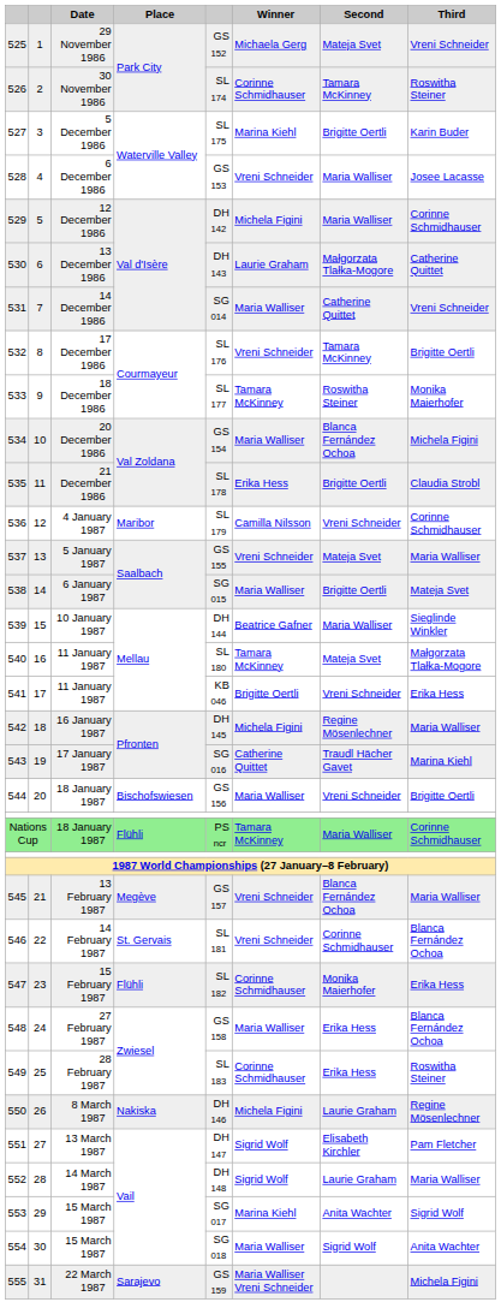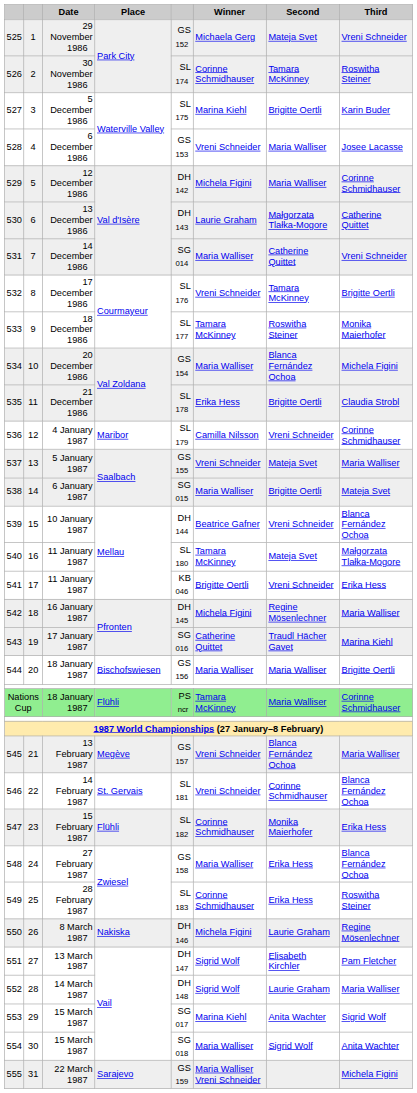 <table class="wikitable plainrowheaders" style="background:#fff; font-size:86%; line-height:16px; border:grey solid 1px; border-collapse:collapse;">
 <tr style="background:#ccc; text-align:center;">
 <td align="center" width="13"></td>
 <td align="center" width="40"></td>
 <td align="center" width="120"><strong>Date</strong></td>
 <td align="center" width="180"><strong>Place</strong></td>
 <td align="center" width="42"></td>
 <td align="center" width="185"><strong>Winner</strong></td>
 <td align="center" width="185"><strong>Second</strong></td>
 <td align="center" width="185"><strong>Third</strong></td>
 </tr>
 <tr bgcolor="#EFEFEF">
 <td align=center>525</td>
 <td align=center>1</td>
 <td align=right>29 November 1986  </td>
 <td rowspan=2> <a href='#'>Park City</a></td>
 <td align=right>GS <sub>152</sub> </td>
 <td> <a href='#'>Michaela Gerg</a></td>
 <td> <a href='#'>Mateja Svet</a></td>
 <td> <a href='#'>Vreni Schneider</a></td>
 </tr>
 <tr bgcolor="#EFEFEF">
 <td align=center>526</td>
 <td align=center>2</td>
 <td align=right>30 November 1986  </td>
 <td align=right>SL <sub>174</sub> </td>
 <td> <a href='#'>Corinne Schmidhauser</a></td>
 <td> <a href='#'>Tamara McKinney</a></td>
 <td> <a href='#'>Roswitha Steiner</a></td>
 </tr>
 <tr>
 <td align=center>527</td>
 <td align=center>3</td>
 <td align=right>5 December 1986  </td>
 <td rowspan=2> <a href='#'>Waterville Valley</a></td>
 <td align=right>SL <sub>175</sub> </td>
 <td> <a href='#'>Marina Kiehl</a></td>
 <td> <a href='#'>Brigitte Oertli</a></td>
 <td> <a href='#'>Karin Buder</a></td>
 </tr>
 <tr>
 <td align=center>528</td>
 <td align=center>4</td>
 <td align=right>6 December 1986  </td>
 <td align=right>GS <sub>153</sub> </td>
 <td> <a href='#'>Vreni Schneider</a></td>
 <td> <a href='#'>Maria Walliser</a></td>
 <td> <a href='#'>Josee Lacasse</a></td>
 </tr>
 <tr bgcolor="#EFEFEF">
 <td align=center>529</td>
 <td align=center>5</td>
 <td align=right>12 December 1986  </td>
 <td rowspan=3> <a href='#'>Val d'Isère</a></td>
 <td align=right>DH <sub>142</sub> </td>
 <td> <a href='#'>Michela Figini</a></td>
 <td> <a href='#'>Maria Walliser</a></td>
 <td> <a href='#'>Corinne Schmidhauser</a></td>
 </tr>
 <tr bgcolor="#EFEFEF">
 <td align=center>530</td>
 <td align=center>6</td>
 <td align=right>13 December 1986  </td>
 <td align=right>DH <sub>143</sub> </td>
 <td> <a href='#'>Laurie Graham</a></td>
 <td> <a href='#'>Małgorzata Tlałka-Mogore</a></td>
 <td> <a href='#'>Catherine Quittet</a></td>
 </tr>
 <tr bgcolor="#EFEFEF">
 <td align=center>531</td>
 <td align=center>7</td>
 <td align=right>14 December 1986  </td>
 <td align=right>SG <sub>014</sub> </td>
 <td> <a href='#'>Maria Walliser</a></td>
 <td> <a href='#'>Catherine Quittet</a></td>
 <td> <a href='#'>Vreni Schneider</a></td>
 </tr>
 <tr>
 <td align=center>532</td>
 <td align=center>8</td>
 <td align=right>17 December 1986  </td>
 <td rowspan=2> <a href='#'>Courmayeur</a></td>
 <td align=right>SL <sub>176</sub> </td>
 <td> <a href='#'>Vreni Schneider</a></td>
 <td> <a href='#'>Tamara McKinney</a></td>
 <td> <a href='#'>Brigitte Oertli</a></td>
 </tr>
 <tr>
 <td align=center>533</td>
 <td align=center>9</td>
 <td align=right>18 December 1986  </td>
 <td align=right>SL <sub>177</sub> </td>
 <td> <a href='#'>Tamara McKinney</a></td>
 <td> <a href='#'>Roswitha Steiner</a></td>
 <td> <a href='#'>Monika Maierhofer</a></td>
 </tr>
 <tr bgcolor="#EFEFEF">
 <td align=center>534</td>
 <td align=center>10</td>
 <td align=right>20 December 1986  </td>
 <td rowspan=2> <a href='#'>Val Zoldana</a></td>
 <td align=right>GS <sub>154</sub> </td>
 <td> <a href='#'>Maria Walliser</a></td>
 <td> <a href='#'>Blanca Fernández Ochoa</a></td>
 <td> <a href='#'>Michela Figini</a></td>
 </tr>
 <tr bgcolor="#EFEFEF">
 <td align=center>535</td>
 <td align=center>11</td>
 <td align=right>21 December 1986  </td>
 <td align=right>SL <sub>178</sub> </td>
 <td> <a href='#'>Erika Hess</a></td>
 <td> <a href='#'>Brigitte Oertli</a></td>
 <td> <a href='#'>Claudia Strobl</a></td>
 </tr>
 <tr>
 <td align=center>536</td>
 <td align=center>12</td>
 <td align=right>4 January 1987  </td>
 <td> <a href='#'>Maribor</a></td>
 <td align=right>SL <sub>179</sub> </td>
 <td> <a href='#'>Camilla Nilsson</a></td>
 <td> <a href='#'>Vreni Schneider</a></td>
 <td> <a href='#'>Corinne Schmidhauser</a></td>
 </tr>
 <tr bgcolor="#EFEFEF">
 <td align=center>537</td>
 <td align=center>13</td>
 <td align=right>5 January 1987  </td>
 <td rowspan=2> <a href='#'>Saalbach</a></td>
 <td align=right>GS <sub>155</sub> </td>
 <td> <a href='#'>Vreni Schneider</a></td>
 <td> <a href='#'>Mateja Svet</a></td>
 <td> <a href='#'>Maria Walliser</a></td>
 </tr>
 <tr bgcolor="#EFEFEF">
 <td align=center>538</td>
 <td align=center>14</td>
 <td align=right>6 January 1987  </td>
 <td align=right>SG <sub>015</sub> </td>
 <td> <a href='#'>Maria Walliser</a></td>
 <td> <a href='#'>Brigitte Oertli</a></td>
 <td> <a href='#'>Mateja Svet</a></td>
 </tr>
 <tr>
 <td align=center>539</td>
 <td align=center>15</td>
 <td align=right>10 January 1987  </td>
 <td rowspan=3> <a href='#'>Mellau</a></td>
 <td align=right>DH <sub>144</sub> </td>
 <td> <a href='#'>Beatrice Gafner</a></td>
-<td> <a href='#'>Maria Walliser</a></td>
-<td> <a href='#'>Sieglinde Winkler</a></td>
+<td> <a href='#'>Vreni Schneider</a></td>
+<td> <a href='#'>Blanca Fernández Ochoa</a></td>
 </tr>
 <tr>
 <td align=center>540</td>
 <td align=center>16</td>
 <td align=right>11 January 1987  </td>
 <td align=right>SL <sub>180</sub> </td>
 <td> <a href='#'>Tamara McKinney</a></td>
 <td> <a href='#'>Mateja Svet</a></td>
 <td> <a href='#'>Małgorzata Tlałka-Mogore</a></td>
 </tr>
 <tr>
 <td align=center>541</td>
 <td align=center>17</td>
 <td align=right>11 January 1987  </td>
 <td align=right>KB <sub>046</sub> </td>
 <td> <a href='#'>Brigitte Oertli</a></td>
 <td> <a href='#'>Vreni Schneider</a></td>
 <td> <a href='#'>Erika Hess</a></td>
 </tr>
 <tr bgcolor="#EFEFEF">
 <td align=center>542</td>
 <td align=center>18</td>
 <td align=right>16 January 1987  </td>
 <td rowspan=2> <a href='#'>Pfronten</a></td>
 <td align=right>DH <sub>145</sub> </td>
 <td> <a href='#'>Michela Figini</a></td>
 <td> <a href='#'>Regine Mösenlechner</a></td>
 <td> <a href='#'>Maria Walliser</a></td>
 </tr>
 <tr bgcolor="#EFEFEF">
 <td align=center>543</td>
 <td align=center>19</td>
 <td align=right>17 January 1987  </td>
 <td align=right>SG <sub>016</sub> </td>
 <td> <a href='#'>Catherine Quittet</a></td>
 <td> <a href='#'>Traudl Hächer Gavet</a></td>
 <td> <a href='#'>Marina Kiehl</a></td>
 </tr>
 <tr>
 <td align=center>544</td>
 <td align=center>20</td>
 <td align=right>18 January 1987  </td>
 <td> <a href='#'>Bischofswiesen</a></td>
 <td align=right>GS <sub>156</sub> </td>
 <td> <a href='#'>Maria Walliser</a></td>
-<td> <a href='#'>Vreni Schneider</a></td>
+<td> <a href='#'>Maria Walliser</a></td>
 <td> <a href='#'>Brigitte Oertli</a></td>
 </tr>
 <tr>
 <td colspan=8></td>
 </tr>
 <tr bgcolor=#90EE90>
 <td colspan=2 align=center>Nations Cup</td>
 <td align=right>18 January 1987  </td>
 <td> <a href='#'>Flühli</a></td>
 <td align=right>PS <sub>ncr</sub> </td>
 <td> <a href='#'>Tamara McKinney</a></td>
 <td> <a href='#'>Maria Walliser</a></td>
 <td> <a href='#'>Corinne Schmidhauser</a></td>
 </tr>
 <tr>
 <td colspan=8></td>
 </tr>
 <tr style="background:#FFEBAD">
 <td colspan="8" style="text-align:center;"><strong><a href='#'>1987 World Championships</a> (27 January–8 February)</strong></td>
 </tr>
 <tr bgcolor="#EFEFEF">
 <td align=center>545</td>
 <td align=center>21</td>
 <td align=right>13 February 1987  </td>
 <td> <a href='#'>Megève</a></td>
 <td align=right>GS <sub>157</sub> </td>
 <td> <a href='#'>Vreni Schneider</a></td>
 <td> <a href='#'>Blanca Fernández Ochoa</a></td>
 <td> <a href='#'>Maria Walliser</a></td>
 </tr>
 <tr>
 <td align=center>546</td>
 <td align=center>22</td>
 <td align=right>14 February 1987  </td>
 <td> <a href='#'>St. Gervais</a></td>
 <td align=right>SL <sub>181</sub> </td>
 <td> <a href='#'>Vreni Schneider</a></td>
 <td> <a href='#'>Corinne Schmidhauser</a></td>
 <td> <a href='#'>Blanca Fernández Ochoa</a></td>
 </tr>
 <tr bgcolor="#EFEFEF">
 <td align=center>547</td>
 <td align=center>23</td>
 <td align=right>15 February 1987  </td>
 <td> <a href='#'>Flühli</a></td>
 <td align=right>SL <sub>182</sub> </td>
 <td> <a href='#'>Corinne Schmidhauser</a></td>
 <td> <a href='#'>Monika Maierhofer</a></td>
 <td> <a href='#'>Erika Hess</a></td>
 </tr>
 <tr>
 <td align=center>548</td>
 <td align=center>24</td>
 <td align=right>27 February 1987  </td>
 <td rowspan=2> <a href='#'>Zwiesel</a></td>
 <td align=right>GS <sub>158</sub> </td>
 <td> <a href='#'>Maria Walliser</a></td>
 <td> <a href='#'>Erika Hess</a></td>
 <td> <a href='#'>Blanca Fernández Ochoa</a></td>
 </tr>
 <tr>
 <td align=center>549</td>
 <td align=center>25</td>
 <td align=right>28 February 1987  </td>
 <td align=right>SL <sub>183</sub> </td>
 <td> <a href='#'>Corinne Schmidhauser</a></td>
 <td> <a href='#'>Erika Hess</a></td>
 <td> <a href='#'>Roswitha Steiner</a></td>
 </tr>
 <tr bgcolor="#EFEFEF">
 <td align=center>550</td>
 <td align=center>26</td>
 <td align=right>8 March 1987  </td>
 <td> <a href='#'>Nakiska</a></td>
 <td align=right>DH <sub>146</sub> </td>
 <td> <a href='#'>Michela Figini</a></td>
 <td> <a href='#'>Laurie Graham</a></td>
 <td> <a href='#'>Regine Mösenlechner</a></td>
 </tr>
 <tr>
 <td align=center>551</td>
 <td align=center>27</td>
 <td align=right>13 March 1987  </td>
 <td rowspan=4> <a href='#'>Vail</a></td>
 <td align=right>DH <sub>147</sub> </td>
 <td> <a href='#'>Sigrid Wolf</a></td>
 <td> <a href='#'>Elisabeth Kirchler</a></td>
 <td> <a href='#'>Pam Fletcher</a></td>
 </tr>
 <tr>
 <td align=center>552</td>
 <td align=center>28</td>
 <td align=right>14 March 1987  </td>
 <td align=right>DH <sub>148</sub> </td>
 <td> <a href='#'>Sigrid Wolf</a></td>
 <td> <a href='#'>Laurie Graham</a></td>
 <td> <a href='#'>Maria Walliser</a></td>
 </tr>
 <tr>
 <td align=center>553</td>
 <td align=center>29</td>
 <td align=right>15 March 1987  </td>
 <td align=right>SG <sub>017</sub> </td>
 <td> <a href='#'>Marina Kiehl</a></td>
 <td> <a href='#'>Anita Wachter</a></td>
 <td> <a href='#'>Sigrid Wolf</a></td>
 </tr>
 <tr>
 <td align=center>554</td>
 <td align=center>30</td>
 <td align=right>15 March 1987  </td>
 <td align=right>SG <sub>018</sub> </td>
 <td> <a href='#'>Maria Walliser</a></td>
 <td> <a href='#'>Sigrid Wolf</a></td>
 <td> <a href='#'>Anita Wachter</a></td>
 </tr>
 <tr bgcolor="#EFEFEF">
 <td align=center>555</td>
 <td align=center>31</td>
 <td align=right>22 March 1987  </td>
 <td> <a href='#'>Sarajevo</a></td>
 <td align=right>GS <sub>159</sub> </td>
 <td> <a href='#'>Maria Walliser</a><br> <a href='#'>Vreni Schneider</a></td>
 <td></td>
 <td> <a href='#'>Michela Figini</a></td>
 </tr>
 </table>
